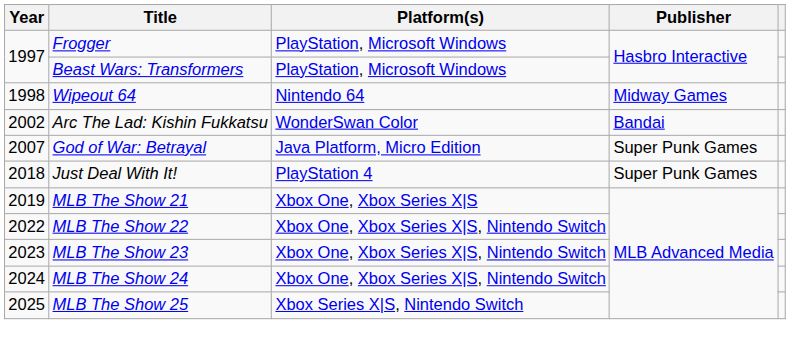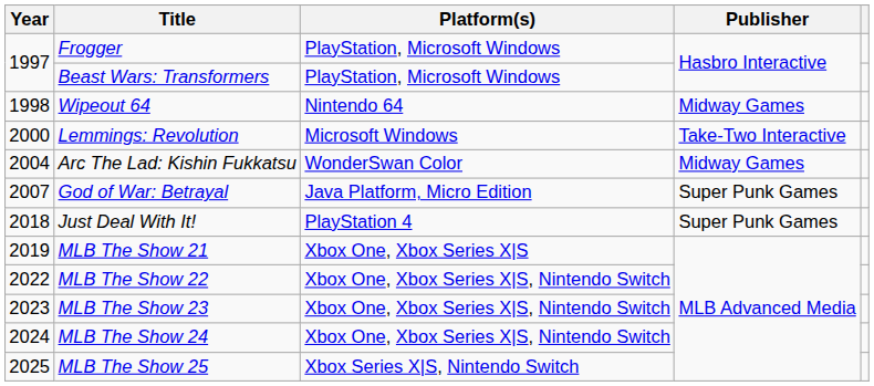 <table class="wikitable sortable">
 <tr>
 <th>Year</th>
 <th>Title</th>
 <th>Platform(s)</th>
 <th>Publisher</th>
 <th></th>
 </tr>
 <tr>
 <td rowspan="2">1997</td>
 <td><em><a href='#'>Frogger</a></em></td>
 <td><a href='#'>PlayStation</a>, <a href='#'>Microsoft Windows</a></td>
 <td rowspan="2"><a href='#'>Hasbro Interactive</a></td>
 </tr>
 <tr>
 <td><em><a href='#'>Beast Wars: Transformers</a></em></td>
 <td><a href='#'>PlayStation</a>, <a href='#'>Microsoft Windows</a></td>
 <td></td>
 </tr>
 <tr>
 <td>1998</td>
 <td><em><a href='#'>Wipeout 64</a></em></td>
 <td><a href='#'>Nintendo 64</a></td>
 <td><a href='#'>Midway Games</a></td>
 <td></td>
 </tr>
 <tr>
-<td>2002</td>
+<td>2000</td>
+<td><em><a href='#'>Lemmings: Revolution</a></em></td>
+<td><a href='#'>Microsoft Windows</a></td>
+<td><a href='#'>Take-Two Interactive</a></td>
+<td></td>
+</tr>
+<tr>
+<td>2004</td>
 <td><em>Arc The Lad: Kishin Fukkatsu</em></td>
 <td><a href='#'>WonderSwan Color</a></td>
-<td><a href='#'>Bandai</a></td>
+<td><a href='#'>Midway Games</a></td>
 <td></td>
 </tr>
 <tr>
 <td>2007</td>
 <td><em><a href='#'>God of War: Betrayal</a></em></td>
 <td><a href='#'>Java Platform, Micro Edition</a></td>
 <td>Super Punk Games</td>
 <td></td>
 </tr>
 <tr>
 <td>2018</td>
 <td><em>Just Deal With It!</em></td>
 <td><a href='#'>PlayStation 4</a></td>
 <td>Super Punk Games</td>
 <td></td>
 </tr>
 <tr>
 <td>2019</td>
 <td><em><a href='#'>MLB The Show 21</a></em></td>
 <td><a href='#'>Xbox One</a>, <a href='#'>Xbox Series X|S</a></td>
 <td rowspan="5"><a href='#'>MLB Advanced Media</a></td>
 <td></td>
 </tr>
 <tr>
 <td>2022</td>
 <td><em><a href='#'>MLB The Show 22</a></em></td>
 <td><a href='#'>Xbox One</a>, <a href='#'>Xbox Series X|S</a>, <a href='#'>Nintendo Switch</a></td>
 <td></td>
 </tr>
 <tr>
 <td>2023</td>
 <td><em><a href='#'>MLB The Show 23</a></em></td>
 <td><a href='#'>Xbox One</a>, <a href='#'>Xbox Series X|S</a>, <a href='#'>Nintendo Switch</a></td>
 <td></td>
 </tr>
 <tr>
 <td>2024</td>
 <td><em><a href='#'>MLB The Show 24</a></em></td>
 <td><a href='#'>Xbox One</a>, <a href='#'>Xbox Series X|S</a>, <a href='#'>Nintendo Switch</a></td>
 <td></td>
 </tr>
 <tr>
 <td>2025</td>
 <td><em><a href='#'>MLB The Show 25</a></em></td>
 <td><a href='#'>Xbox Series X|S</a>, <a href='#'>Nintendo Switch</a></td>
 <td></td>
 </tr>
 </table>
